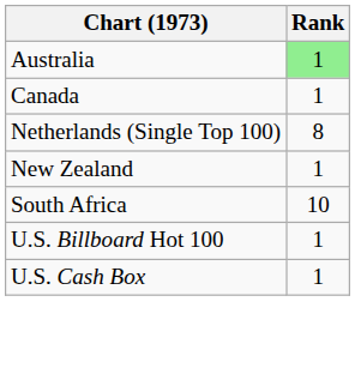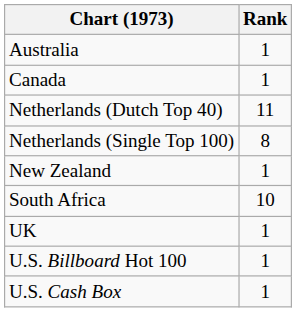 <table class="wikitable sortable">
 <tr>
 <th align="left">Chart (1973)</th>
 <th style="text-align:center;">Rank</th>
 </tr>
 <tr>
 <td>Australia</td>
-<td style="background: lightgreen; text-align:center;">1</td>
+<td style="text-align:center;">1</td>
 </tr>
 <tr>
 <td>Canada</td>
 <td style="text-align:center;">1</td>
+</tr>
+<tr>
+<td>Netherlands (Dutch Top 40)</td>
+<td style="text-align:center;">11</td>
 </tr>
 <tr>
 <td>Netherlands (Single Top 100)</td>
 <td style="text-align:center;">8</td>
 </tr>
 <tr>
 <td>New Zealand</td>
 <td style="text-align:center;">1</td>
 </tr>
 <tr>
 <td>South Africa</td>
 <td align="center">10</td>
 </tr>
 <tr>
+<td>UK</td>
+<td style="text-align:center;">1</td>
+</tr>
+<tr>
 <td>U.S. <em>Billboard</em> Hot 100</td>
 <td style="text-align:center;">1</td>
 </tr>
 <tr>
 <td>U.S. <em>Cash Box</em></td>
 <td style="text-align:center;">1</td>
 </tr>
 </table>
